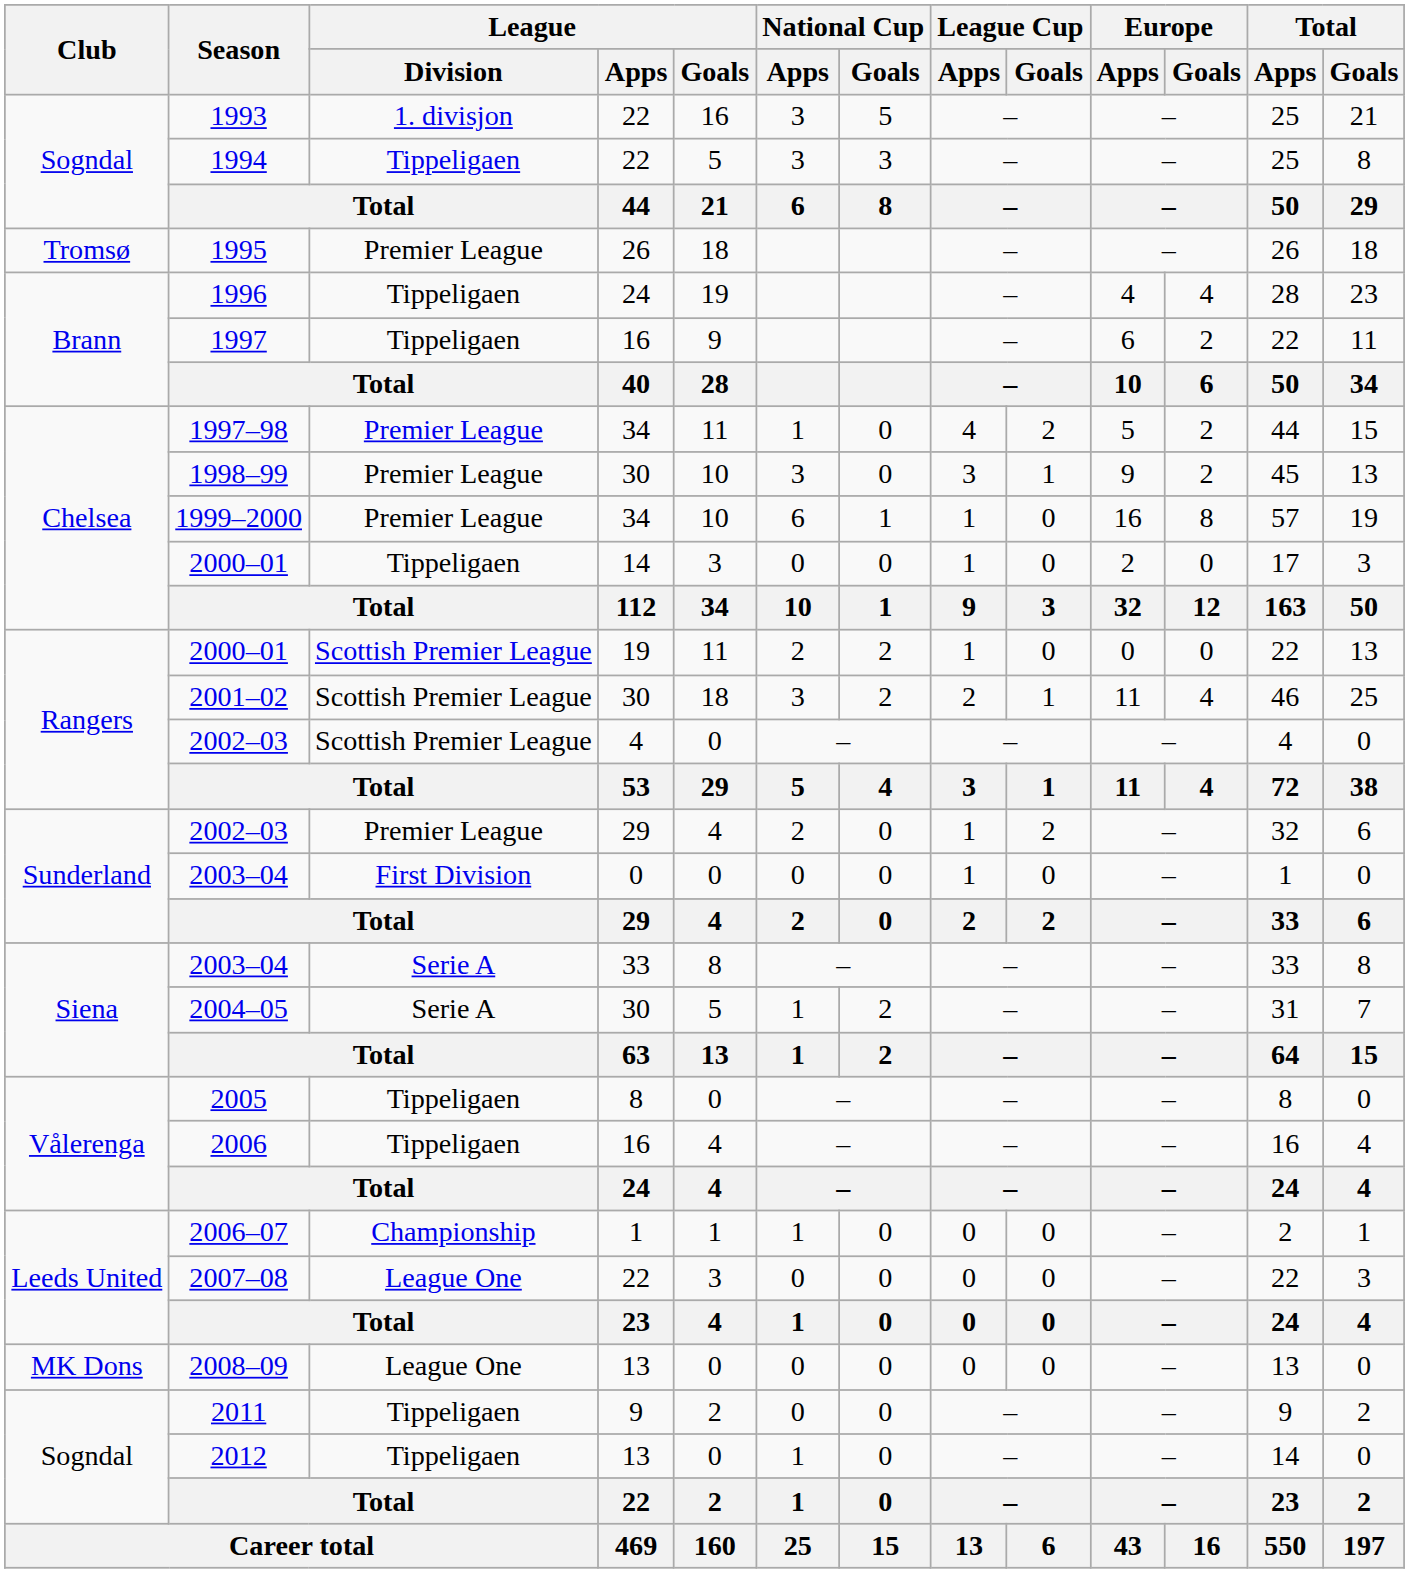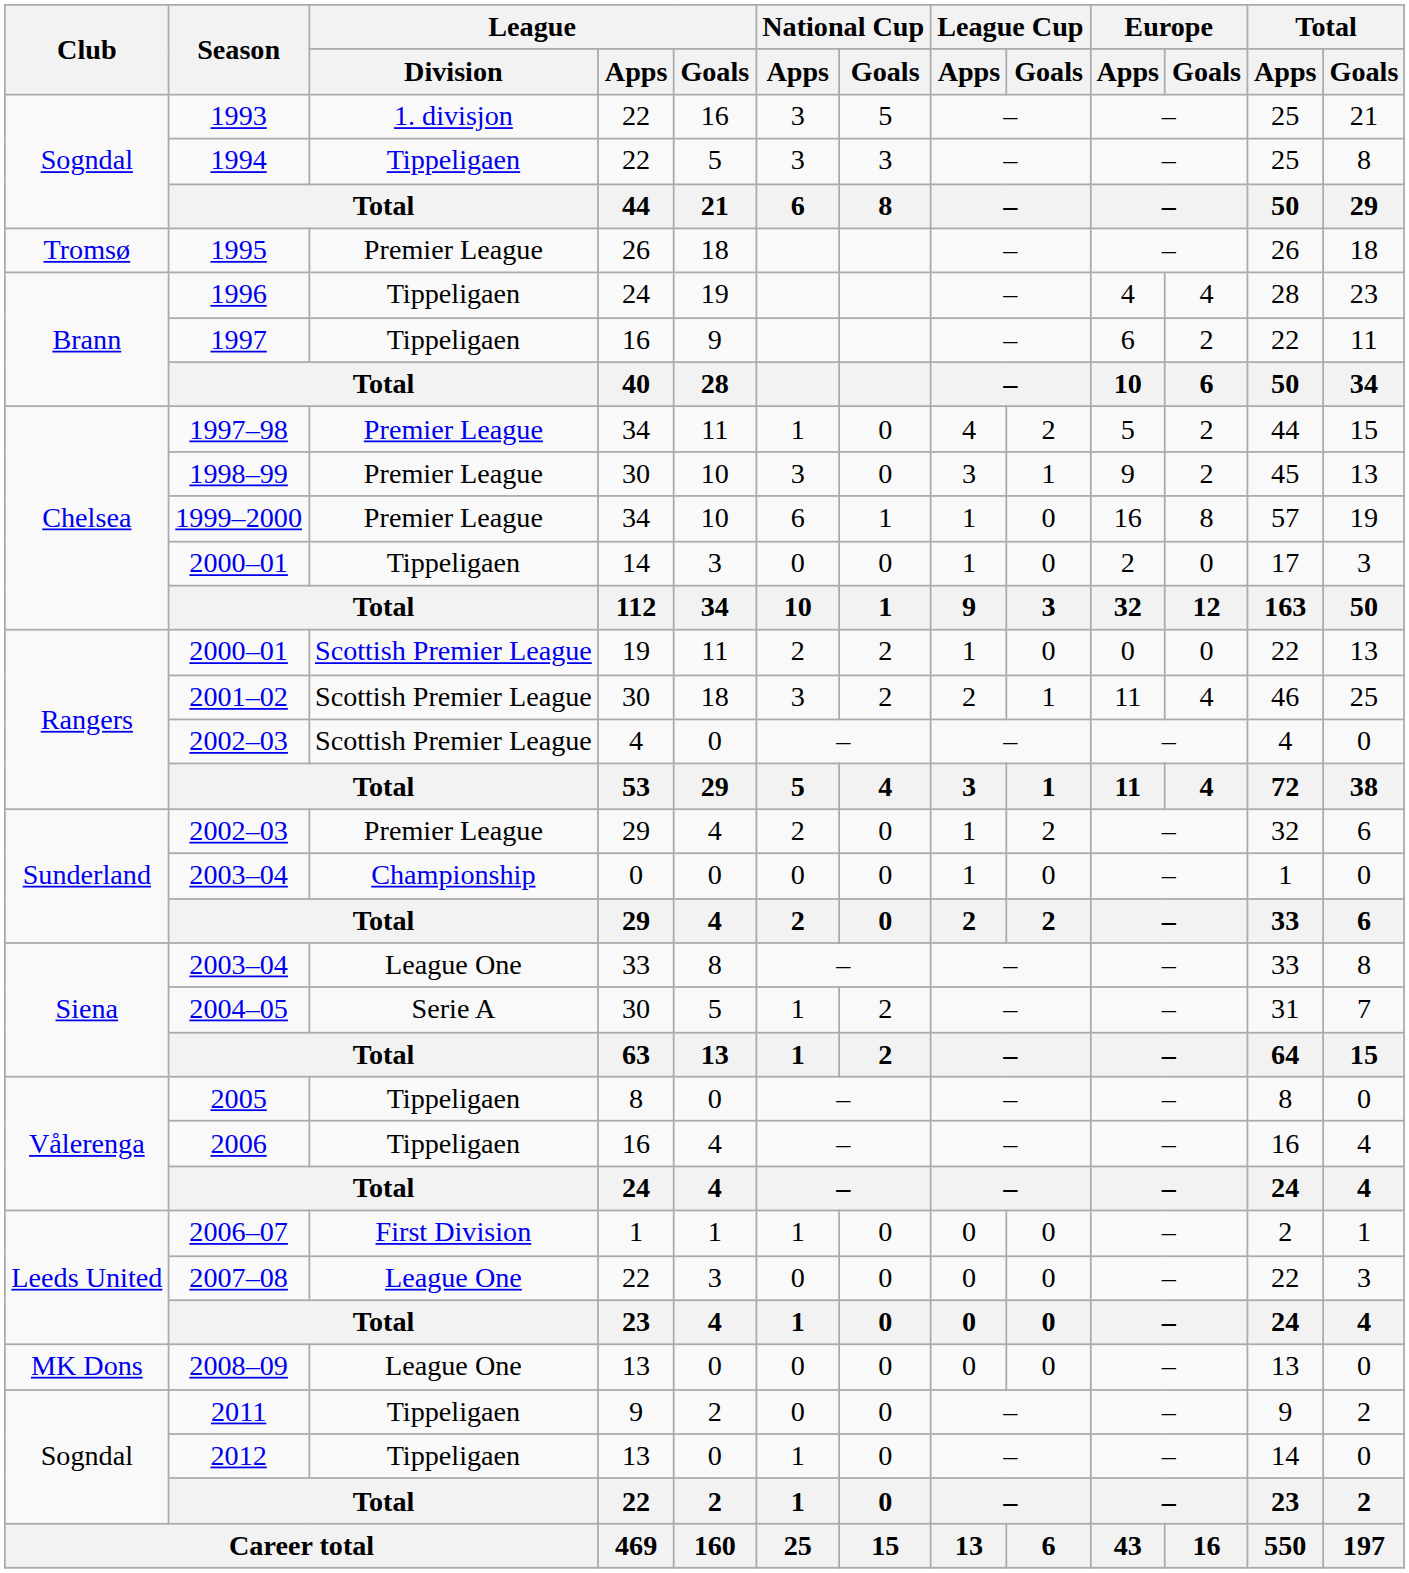 <table class=wikitable style=text-align:center>
 <tr>
 <th rowspan=2>Club</th>
 <th rowspan=2>Season</th>
 <th colspan=3>League</th>
 <th colspan=2>National Cup</th>
 <th colspan=2>League Cup</th>
 <th colspan=2>Europe</th>
 <th colspan=2>Total</th>
 </tr>
 <tr>
 <th>Division</th>
 <th>Apps</th>
 <th>Goals</th>
 <th>Apps</th>
 <th>Goals</th>
 <th>Apps</th>
 <th>Goals</th>
 <th>Apps</th>
 <th>Goals</th>
 <th>Apps</th>
 <th>Goals</th>
 </tr>
 <tr>
 <td rowspan="3"><a href='#'>Sogndal</a></td>
 <td><a href='#'>1993</a></td>
 <td><a href='#'>1. divisjon</a></td>
 <td>22</td>
 <td>16</td>
 <td>3</td>
 <td>5</td>
 <td colspan="2">–</td>
 <td colspan="2">–</td>
 <td>25</td>
 <td>21</td>
 </tr>
 <tr>
 <td><a href='#'>1994</a></td>
 <td><a href='#'>Tippeligaen</a></td>
 <td>22</td>
 <td>5</td>
 <td>3</td>
 <td>3</td>
 <td colspan="2">–</td>
 <td colspan="2">–</td>
 <td>25</td>
 <td>8</td>
 </tr>
 <tr>
 <th colspan="2">Total</th>
 <th>44</th>
 <th>21</th>
 <th>6</th>
 <th>8</th>
 <th colspan="2">–</th>
 <th colspan="2">–</th>
 <th>50</th>
 <th>29</th>
 </tr>
 <tr>
 <td><a href='#'>Tromsø</a></td>
 <td><a href='#'>1995</a></td>
 <td>Premier League</td>
 <td>26</td>
 <td>18</td>
 <td></td>
 <td></td>
 <td colspan="2">–</td>
 <td colspan="2">–</td>
 <td>26</td>
 <td>18</td>
 </tr>
 <tr>
 <td rowspan="3"><a href='#'>Brann</a></td>
 <td><a href='#'>1996</a></td>
 <td>Tippeligaen</td>
 <td>24</td>
 <td>19</td>
 <td></td>
 <td></td>
 <td colspan="2">–</td>
 <td>4</td>
 <td>4</td>
 <td>28</td>
 <td>23</td>
 </tr>
 <tr>
 <td><a href='#'>1997</a></td>
 <td>Tippeligaen</td>
 <td>16</td>
 <td>9</td>
 <td></td>
 <td></td>
 <td colspan="2">–</td>
 <td>6</td>
 <td>2</td>
 <td>22</td>
 <td>11</td>
 </tr>
 <tr>
 <th colspan="2">Total</th>
 <th>40</th>
 <th>28</th>
 <th></th>
 <th></th>
 <th colspan="2">–</th>
 <th>10</th>
 <th>6</th>
 <th>50</th>
 <th>34</th>
 </tr>
 <tr>
 <td rowspan="5"><a href='#'>Chelsea</a></td>
 <td><a href='#'>1997–98</a></td>
 <td><a href='#'>Premier League</a></td>
 <td>34</td>
 <td>11</td>
 <td>1</td>
 <td>0</td>
 <td>4</td>
 <td>2</td>
 <td>5</td>
 <td>2</td>
 <td>44</td>
 <td>15</td>
 </tr>
 <tr>
 <td><a href='#'>1998–99</a></td>
 <td>Premier League</td>
 <td>30</td>
 <td>10</td>
 <td>3</td>
 <td>0</td>
 <td>3</td>
 <td>1</td>
 <td>9</td>
 <td>2</td>
 <td>45</td>
 <td>13</td>
 </tr>
 <tr>
 <td><a href='#'>1999–2000</a></td>
 <td>Premier League</td>
 <td>34</td>
 <td>10</td>
 <td>6</td>
 <td>1</td>
 <td>1</td>
 <td>0</td>
 <td>16</td>
 <td>8</td>
 <td>57</td>
 <td>19</td>
 </tr>
 <tr>
 <td><a href='#'>2000–01</a></td>
 <td>Tippeligaen</td>
 <td>14</td>
 <td>3</td>
 <td>0</td>
 <td>0</td>
 <td>1</td>
 <td>0</td>
 <td>2</td>
 <td>0</td>
 <td>17</td>
 <td>3</td>
 </tr>
 <tr>
 <th colspan="2">Total</th>
 <th>112</th>
 <th>34</th>
 <th>10</th>
 <th>1</th>
 <th>9</th>
 <th>3</th>
 <th>32</th>
 <th>12</th>
 <th>163</th>
 <th>50</th>
 </tr>
 <tr>
 <td rowspan="4"><a href='#'>Rangers</a></td>
 <td><a href='#'>2000–01</a></td>
 <td><a href='#'>Scottish Premier League</a></td>
 <td>19</td>
 <td>11</td>
 <td>2</td>
 <td>2</td>
 <td>1</td>
 <td>0</td>
 <td>0</td>
 <td>0</td>
 <td>22</td>
 <td>13</td>
 </tr>
 <tr>
 <td><a href='#'>2001–02</a></td>
 <td>Scottish Premier League</td>
 <td>30</td>
 <td>18</td>
 <td>3</td>
 <td>2</td>
 <td>2</td>
 <td>1</td>
 <td>11</td>
 <td>4</td>
 <td>46</td>
 <td>25</td>
 </tr>
 <tr>
 <td><a href='#'>2002–03</a></td>
 <td>Scottish Premier League</td>
 <td>4</td>
 <td>0</td>
 <td colspan="2">–</td>
 <td colspan="2">–</td>
 <td colspan="2">–</td>
 <td>4</td>
 <td>0</td>
 </tr>
 <tr>
 <th colspan="2">Total</th>
 <th>53</th>
 <th>29</th>
 <th>5</th>
 <th>4</th>
 <th>3</th>
 <th>1</th>
 <th>11</th>
 <th>4</th>
 <th>72</th>
 <th>38</th>
 </tr>
 <tr>
 <td rowspan="3"><a href='#'>Sunderland</a></td>
 <td><a href='#'>2002–03</a></td>
 <td>Premier League</td>
 <td>29</td>
 <td>4</td>
 <td>2</td>
 <td>0</td>
 <td>1</td>
 <td>2</td>
 <td colspan="2">–</td>
 <td>32</td>
 <td>6</td>
 </tr>
 <tr>
 <td><a href='#'>2003–04</a></td>
-<td><a href='#'>First Division</a></td>
+<td><a href='#'>Championship</a></td>
 <td>0</td>
 <td>0</td>
 <td>0</td>
 <td>0</td>
 <td>1</td>
 <td>0</td>
 <td colspan="2">–</td>
 <td>1</td>
 <td>0</td>
 </tr>
 <tr>
 <th colspan="2">Total</th>
 <th>29</th>
 <th>4</th>
 <th>2</th>
 <th>0</th>
 <th>2</th>
 <th>2</th>
 <th colspan="2">–</th>
 <th>33</th>
 <th>6</th>
 </tr>
 <tr>
 <td rowspan="3"><a href='#'>Siena</a></td>
 <td><a href='#'>2003–04</a></td>
-<td><a href='#'>Serie A</a></td>
+<td>League One</td>
 <td>33</td>
 <td>8</td>
 <td colspan="2">–</td>
 <td colspan="2">–</td>
 <td colspan="2">–</td>
 <td>33</td>
 <td>8</td>
 </tr>
 <tr>
 <td><a href='#'>2004–05</a></td>
 <td>Serie A</td>
 <td>30</td>
 <td>5</td>
 <td>1</td>
 <td>2</td>
 <td colspan="2">–</td>
 <td colspan="2">–</td>
 <td>31</td>
 <td>7</td>
 </tr>
 <tr>
 <th colspan="2">Total</th>
 <th>63</th>
 <th>13</th>
 <th>1</th>
 <th>2</th>
 <th colspan="2">–</th>
 <th colspan="2">–</th>
 <th>64</th>
 <th>15</th>
 </tr>
 <tr>
 <td rowspan="3"><a href='#'>Vålerenga</a></td>
 <td><a href='#'>2005</a></td>
 <td>Tippeligaen</td>
 <td>8</td>
 <td>0</td>
 <td colspan="2">–</td>
 <td colspan="2">–</td>
 <td colspan="2">–</td>
 <td>8</td>
 <td>0</td>
 </tr>
 <tr>
 <td><a href='#'>2006</a></td>
 <td>Tippeligaen</td>
 <td>16</td>
 <td>4</td>
 <td colspan="2">–</td>
 <td colspan="2">–</td>
 <td colspan="2">–</td>
 <td>16</td>
 <td>4</td>
 </tr>
 <tr>
 <th colspan="2">Total</th>
 <th>24</th>
 <th>4</th>
 <th colspan="2">–</th>
 <th colspan="2">–</th>
 <th colspan="2">–</th>
 <th>24</th>
 <th>4</th>
 </tr>
 <tr>
 <td rowspan="3"><a href='#'>Leeds United</a></td>
 <td><a href='#'>2006–07</a></td>
-<td><a href='#'>Championship</a></td>
+<td><a href='#'>First Division</a></td>
 <td>1</td>
 <td>1</td>
 <td>1</td>
 <td>0</td>
 <td>0</td>
 <td>0</td>
 <td colspan="2">–</td>
 <td>2</td>
 <td>1</td>
 </tr>
 <tr>
 <td><a href='#'>2007–08</a></td>
 <td><a href='#'>League One</a></td>
 <td>22</td>
 <td>3</td>
 <td>0</td>
 <td>0</td>
 <td>0</td>
 <td>0</td>
 <td colspan="2">–</td>
 <td>22</td>
 <td>3</td>
 </tr>
 <tr>
 <th colspan="2">Total</th>
 <th>23</th>
 <th>4</th>
 <th>1</th>
 <th>0</th>
 <th>0</th>
 <th>0</th>
 <th colspan="2">–</th>
 <th>24</th>
 <th>4</th>
 </tr>
 <tr>
 <td><a href='#'>MK Dons</a></td>
 <td><a href='#'>2008–09</a></td>
 <td>League One</td>
 <td>13</td>
 <td>0</td>
 <td>0</td>
 <td>0</td>
 <td>0</td>
 <td>0</td>
 <td colspan="2">–</td>
 <td>13</td>
 <td>0</td>
 </tr>
 <tr>
 <td rowspan="3">Sogndal</td>
 <td><a href='#'>2011</a></td>
 <td>Tippeligaen</td>
 <td>9</td>
 <td>2</td>
 <td>0</td>
 <td>0</td>
 <td colspan="2">–</td>
 <td colspan="2">–</td>
 <td>9</td>
 <td>2</td>
 </tr>
 <tr>
 <td><a href='#'>2012</a></td>
 <td>Tippeligaen</td>
 <td>13</td>
 <td>0</td>
 <td>1</td>
 <td>0</td>
 <td colspan="2">–</td>
 <td colspan="2">–</td>
 <td>14</td>
 <td>0</td>
 </tr>
 <tr>
 <th colspan="2">Total</th>
 <th>22</th>
 <th>2</th>
 <th>1</th>
 <th>0</th>
 <th colspan="2">–</th>
 <th colspan="2">–</th>
 <th>23</th>
 <th>2</th>
 </tr>
 <tr>
 <th colspan="3">Career total</th>
 <th>469</th>
 <th>160</th>
 <th>25</th>
 <th>15</th>
 <th>13</th>
 <th>6</th>
 <th>43</th>
 <th>16</th>
 <th>550</th>
 <th>197</th>
 </tr>
 </table>
